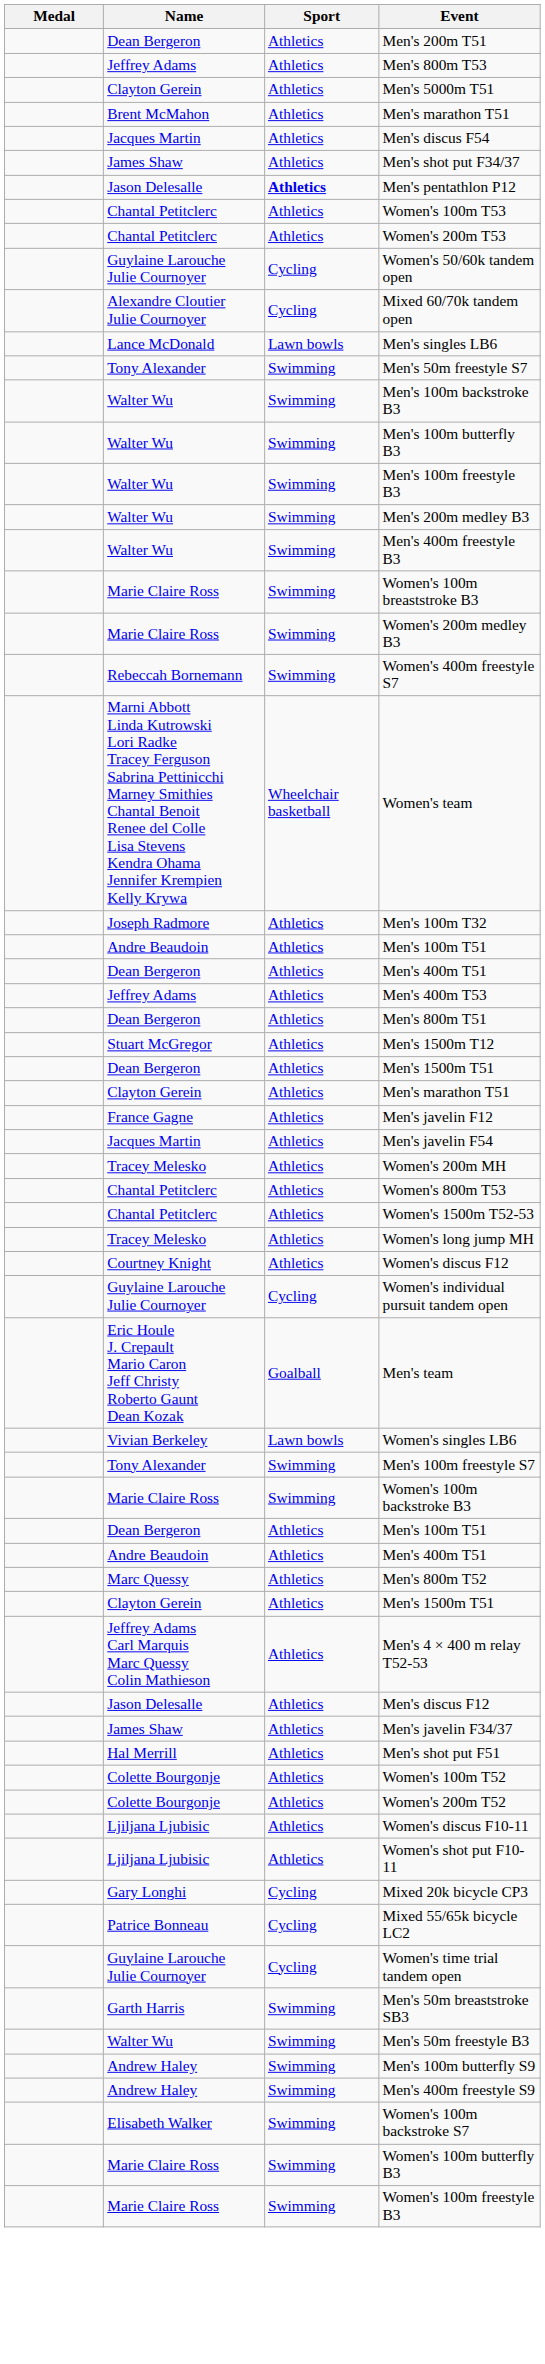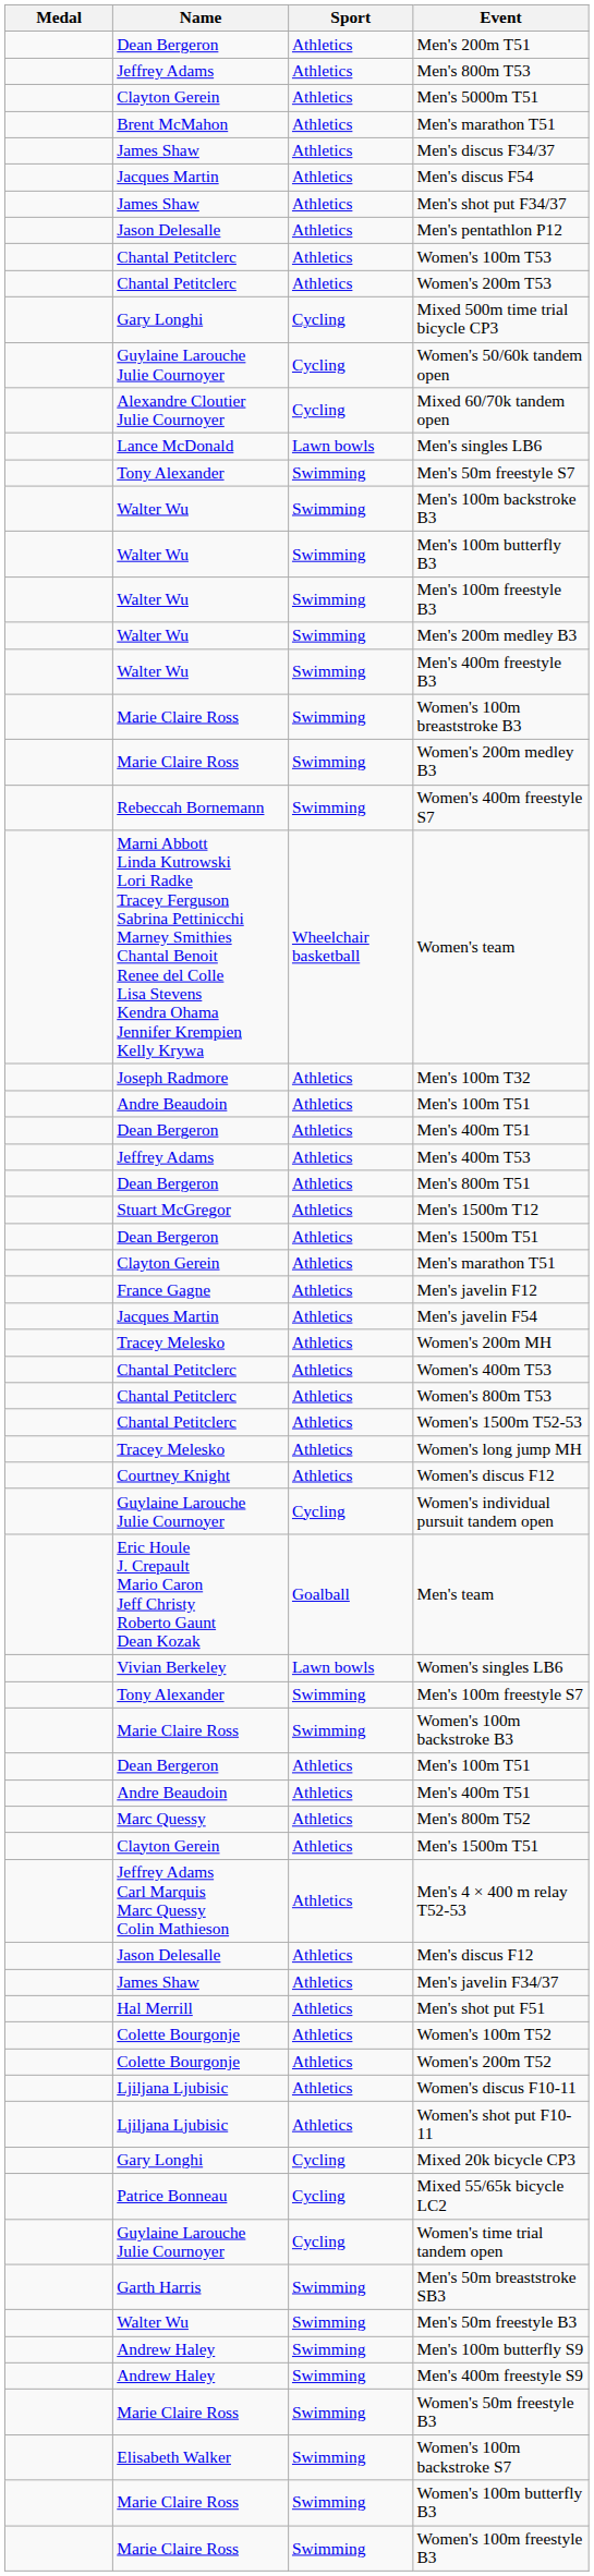 <table class="wikitable">
 <tr>
 <th style="width:6em">Medal</th>
 <th style="width:10em">Name</th>
 <th style="width:7em">Sport</th>
 <th style="width:10em">Event</th>
 </tr>
 <tr>
 <td></td>
 <td><a href='#'>Dean Bergeron</a></td>
 <td><a href='#'>Athletics</a></td>
 <td>Men's 200m T51</td>
 </tr>
 <tr>
 <td></td>
 <td><a href='#'>Jeffrey Adams</a></td>
 <td><a href='#'>Athletics</a></td>
 <td>Men's 800m T53</td>
 </tr>
 <tr>
 <td></td>
 <td><a href='#'>Clayton Gerein</a></td>
 <td><a href='#'>Athletics</a></td>
 <td>Men's 5000m T51</td>
 </tr>
 <tr>
 <td></td>
 <td><a href='#'>Brent McMahon</a></td>
 <td><a href='#'>Athletics</a></td>
 <td>Men's marathon T51</td>
 </tr>
 <tr>
 <td></td>
+<td><a href='#'>James Shaw</a></td>
+<td><a href='#'>Athletics</a></td>
+<td>Men's discus F34/37</td>
+</tr>
+<tr>
+<td></td>
 <td><a href='#'>Jacques Martin</a></td>
 <td><a href='#'>Athletics</a></td>
 <td>Men's discus F54</td>
 </tr>
 <tr>
 <td></td>
 <td><a href='#'>James Shaw</a></td>
 <td><a href='#'>Athletics</a></td>
 <td>Men's shot put F34/37</td>
 </tr>
 <tr>
 <td></td>
 <td><a href='#'>Jason Delesalle</a></td>
-<td><strong><a href='#'>Athletics</a></strong></td>
+<td><a href='#'>Athletics</a></td>
 <td>Men's pentathlon P12</td>
 </tr>
 <tr>
 <td></td>
 <td><a href='#'>Chantal Petitclerc</a></td>
 <td><a href='#'>Athletics</a></td>
 <td>Women's 100m T53</td>
 </tr>
 <tr>
 <td></td>
 <td><a href='#'>Chantal Petitclerc</a></td>
 <td><a href='#'>Athletics</a></td>
 <td>Women's 200m T53</td>
+</tr>
+<tr>
+<td></td>
+<td><a href='#'>Gary Longhi</a></td>
+<td><a href='#'>Cycling</a></td>
+<td>Mixed 500m time trial bicycle CP3</td>
 </tr>
 <tr>
 <td></td>
 <td><a href='#'>Guylaine Larouche</a><br> <a href='#'>Julie Cournoyer</a></td>
 <td><a href='#'>Cycling</a></td>
 <td>Women's 50/60k tandem open</td>
 </tr>
 <tr>
 <td></td>
 <td><a href='#'>Alexandre Cloutier</a><br> <a href='#'>Julie Cournoyer</a></td>
 <td><a href='#'>Cycling</a></td>
 <td>Mixed 60/70k tandem open</td>
 </tr>
 <tr>
 <td></td>
 <td><a href='#'>Lance McDonald</a></td>
 <td><a href='#'>Lawn bowls</a></td>
 <td>Men's singles LB6</td>
 </tr>
 <tr>
 <td></td>
 <td><a href='#'>Tony Alexander</a></td>
 <td><a href='#'>Swimming</a></td>
 <td>Men's 50m freestyle S7</td>
 </tr>
 <tr>
 <td></td>
 <td><a href='#'>Walter Wu</a></td>
 <td><a href='#'>Swimming</a></td>
 <td>Men's 100m backstroke B3</td>
 </tr>
 <tr>
 <td></td>
 <td><a href='#'>Walter Wu</a></td>
 <td><a href='#'>Swimming</a></td>
 <td>Men's 100m butterfly B3</td>
 </tr>
 <tr>
 <td></td>
 <td><a href='#'>Walter Wu</a></td>
 <td><a href='#'>Swimming</a></td>
 <td>Men's 100m freestyle B3</td>
 </tr>
 <tr>
 <td></td>
 <td><a href='#'>Walter Wu</a></td>
 <td><a href='#'>Swimming</a></td>
 <td>Men's 200m medley B3</td>
 </tr>
 <tr>
 <td></td>
 <td><a href='#'>Walter Wu</a></td>
 <td><a href='#'>Swimming</a></td>
 <td>Men's 400m freestyle B3</td>
 </tr>
 <tr>
 <td></td>
 <td><a href='#'>Marie Claire Ross</a></td>
 <td><a href='#'>Swimming</a></td>
 <td>Women's 100m breaststroke B3</td>
 </tr>
 <tr>
 <td></td>
 <td><a href='#'>Marie Claire Ross</a></td>
 <td><a href='#'>Swimming</a></td>
 <td>Women's 200m medley B3</td>
 </tr>
 <tr>
 <td></td>
 <td><a href='#'>Rebeccah Bornemann</a></td>
 <td><a href='#'>Swimming</a></td>
 <td>Women's 400m freestyle S7</td>
 </tr>
 <tr>
 <td></td>
 <td><a href='#'>Marni Abbott</a><br> <a href='#'>Linda Kutrowski</a><br> <a href='#'>Lori Radke</a><br> <a href='#'>Tracey Ferguson</a><br> <a href='#'>Sabrina Pettinicchi</a><br> <a href='#'>Marney Smithies</a><br> <a href='#'>Chantal Benoit</a><br> <a href='#'>Renee del Colle</a><br> <a href='#'>Lisa Stevens</a><br> <a href='#'>Kendra Ohama</a><br> <a href='#'>Jennifer Krempien</a><br> <a href='#'>Kelly Krywa</a></td>
 <td><a href='#'>Wheelchair basketball</a></td>
 <td>Women's team</td>
 </tr>
 <tr>
 <td></td>
 <td><a href='#'>Joseph Radmore</a></td>
 <td><a href='#'>Athletics</a></td>
 <td>Men's 100m T32</td>
 </tr>
 <tr>
 <td></td>
 <td><a href='#'>Andre Beaudoin</a></td>
 <td><a href='#'>Athletics</a></td>
 <td>Men's 100m T51</td>
 </tr>
 <tr>
 <td></td>
 <td><a href='#'>Dean Bergeron</a></td>
 <td><a href='#'>Athletics</a></td>
 <td>Men's 400m T51</td>
 </tr>
 <tr>
 <td></td>
 <td><a href='#'>Jeffrey Adams</a></td>
 <td><a href='#'>Athletics</a></td>
 <td>Men's 400m T53</td>
 </tr>
 <tr>
 <td></td>
 <td><a href='#'>Dean Bergeron</a></td>
 <td><a href='#'>Athletics</a></td>
 <td>Men's 800m T51</td>
 </tr>
 <tr>
 <td></td>
 <td><a href='#'>Stuart McGregor</a></td>
 <td><a href='#'>Athletics</a></td>
 <td>Men's 1500m T12</td>
 </tr>
 <tr>
 <td></td>
 <td><a href='#'>Dean Bergeron</a></td>
 <td><a href='#'>Athletics</a></td>
 <td>Men's 1500m T51</td>
 </tr>
 <tr>
 <td></td>
 <td><a href='#'>Clayton Gerein</a></td>
 <td><a href='#'>Athletics</a></td>
 <td>Men's marathon T51</td>
 </tr>
 <tr>
 <td></td>
 <td><a href='#'>France Gagne</a></td>
 <td><a href='#'>Athletics</a></td>
 <td>Men's javelin F12</td>
 </tr>
 <tr>
 <td></td>
 <td><a href='#'>Jacques Martin</a></td>
 <td><a href='#'>Athletics</a></td>
 <td>Men's javelin F54</td>
 </tr>
 <tr>
 <td></td>
 <td><a href='#'>Tracey Melesko</a></td>
 <td><a href='#'>Athletics</a></td>
 <td>Women's 200m MH</td>
+</tr>
+<tr>
+<td></td>
+<td><a href='#'>Chantal Petitclerc</a></td>
+<td><a href='#'>Athletics</a></td>
+<td>Women's 400m T53</td>
 </tr>
 <tr>
 <td></td>
 <td><a href='#'>Chantal Petitclerc</a></td>
 <td><a href='#'>Athletics</a></td>
 <td>Women's 800m T53</td>
 </tr>
 <tr>
 <td></td>
 <td><a href='#'>Chantal Petitclerc</a></td>
 <td><a href='#'>Athletics</a></td>
 <td>Women's 1500m T52-53</td>
 </tr>
 <tr>
 <td></td>
 <td><a href='#'>Tracey Melesko</a></td>
 <td><a href='#'>Athletics</a></td>
 <td>Women's long jump MH</td>
 </tr>
 <tr>
 <td></td>
 <td><a href='#'>Courtney Knight</a></td>
 <td><a href='#'>Athletics</a></td>
 <td>Women's discus F12</td>
 </tr>
 <tr>
 <td></td>
 <td><a href='#'>Guylaine Larouche</a><br> <a href='#'>Julie Cournoyer</a></td>
 <td><a href='#'>Cycling</a></td>
 <td>Women's individual pursuit tandem open</td>
 </tr>
 <tr>
 <td></td>
 <td><a href='#'>Eric Houle</a><br> <a href='#'>J. Crepault</a><br> <a href='#'>Mario Caron</a><br> <a href='#'>Jeff Christy</a><br> <a href='#'>Roberto Gaunt</a><br> <a href='#'>Dean Kozak</a></td>
 <td><a href='#'>Goalball</a></td>
 <td>Men's team</td>
 </tr>
 <tr>
 <td></td>
 <td><a href='#'>Vivian Berkeley</a></td>
 <td><a href='#'>Lawn bowls</a></td>
 <td>Women's singles LB6</td>
 </tr>
 <tr>
 <td></td>
 <td><a href='#'>Tony Alexander</a></td>
 <td><a href='#'>Swimming</a></td>
 <td>Men's 100m freestyle S7</td>
 </tr>
 <tr>
 <td></td>
 <td><a href='#'>Marie Claire Ross</a></td>
 <td><a href='#'>Swimming</a></td>
 <td>Women's 100m backstroke B3</td>
 </tr>
 <tr>
 <td></td>
 <td><a href='#'>Dean Bergeron</a></td>
 <td><a href='#'>Athletics</a></td>
 <td>Men's 100m T51</td>
 </tr>
 <tr>
 <td></td>
 <td><a href='#'>Andre Beaudoin</a></td>
 <td><a href='#'>Athletics</a></td>
 <td>Men's 400m T51</td>
 </tr>
 <tr>
 <td></td>
 <td><a href='#'>Marc Quessy</a></td>
 <td><a href='#'>Athletics</a></td>
 <td>Men's 800m T52</td>
 </tr>
 <tr>
 <td></td>
 <td><a href='#'>Clayton Gerein</a></td>
 <td><a href='#'>Athletics</a></td>
 <td>Men's 1500m T51</td>
 </tr>
 <tr>
 <td></td>
 <td><a href='#'>Jeffrey Adams</a><br> <a href='#'>Carl Marquis</a><br> <a href='#'>Marc Quessy</a><br> <a href='#'>Colin Mathieson</a></td>
 <td><a href='#'>Athletics</a></td>
 <td>Men's 4 × 400 m relay T52-53</td>
 </tr>
 <tr>
 <td></td>
 <td><a href='#'>Jason Delesalle</a></td>
 <td><a href='#'>Athletics</a></td>
 <td>Men's discus F12</td>
 </tr>
 <tr>
 <td></td>
 <td><a href='#'>James Shaw</a></td>
 <td><a href='#'>Athletics</a></td>
 <td>Men's javelin F34/37</td>
 </tr>
 <tr>
 <td></td>
 <td><a href='#'>Hal Merrill</a></td>
 <td><a href='#'>Athletics</a></td>
 <td>Men's shot put F51</td>
 </tr>
 <tr>
 <td></td>
 <td><a href='#'>Colette Bourgonje</a></td>
 <td><a href='#'>Athletics</a></td>
 <td>Women's 100m T52</td>
 </tr>
 <tr>
 <td></td>
 <td><a href='#'>Colette Bourgonje</a></td>
 <td><a href='#'>Athletics</a></td>
 <td>Women's 200m T52</td>
 </tr>
 <tr>
 <td></td>
 <td><a href='#'>Ljiljana Ljubisic</a></td>
 <td><a href='#'>Athletics</a></td>
 <td>Women's discus F10-11</td>
 </tr>
 <tr>
 <td></td>
 <td><a href='#'>Ljiljana Ljubisic</a></td>
 <td><a href='#'>Athletics</a></td>
 <td>Women's shot put F10-11</td>
 </tr>
 <tr>
 <td></td>
 <td><a href='#'>Gary Longhi</a></td>
 <td><a href='#'>Cycling</a></td>
 <td>Mixed 20k bicycle CP3</td>
 </tr>
 <tr>
 <td></td>
 <td><a href='#'>Patrice Bonneau</a></td>
 <td><a href='#'>Cycling</a></td>
 <td>Mixed 55/65k bicycle LC2</td>
 </tr>
 <tr>
 <td></td>
 <td><a href='#'>Guylaine Larouche</a><br> <a href='#'>Julie Cournoyer</a></td>
 <td><a href='#'>Cycling</a></td>
 <td>Women's time trial tandem open</td>
 </tr>
 <tr>
 <td></td>
 <td><a href='#'>Garth Harris</a></td>
 <td><a href='#'>Swimming</a></td>
 <td>Men's 50m breaststroke SB3</td>
 </tr>
 <tr>
 <td></td>
 <td><a href='#'>Walter Wu</a></td>
 <td><a href='#'>Swimming</a></td>
 <td>Men's 50m freestyle B3</td>
 </tr>
 <tr>
 <td></td>
 <td><a href='#'>Andrew Haley</a></td>
 <td><a href='#'>Swimming</a></td>
 <td>Men's 100m butterfly S9</td>
 </tr>
 <tr>
 <td></td>
 <td><a href='#'>Andrew Haley</a></td>
 <td><a href='#'>Swimming</a></td>
 <td>Men's 400m freestyle S9</td>
 </tr>
 <tr>
 <td></td>
+<td><a href='#'>Marie Claire Ross</a></td>
+<td><a href='#'>Swimming</a></td>
+<td>Women's 50m freestyle B3</td>
+</tr>
+<tr>
+<td></td>
 <td><a href='#'>Elisabeth Walker</a></td>
 <td><a href='#'>Swimming</a></td>
 <td>Women's 100m backstroke S7</td>
 </tr>
 <tr>
 <td></td>
 <td><a href='#'>Marie Claire Ross</a></td>
 <td><a href='#'>Swimming</a></td>
 <td>Women's 100m butterfly B3</td>
 </tr>
 <tr>
 <td></td>
 <td><a href='#'>Marie Claire Ross</a></td>
 <td><a href='#'>Swimming</a></td>
 <td>Women's 100m freestyle B3</td>
 </tr>
 </table>
